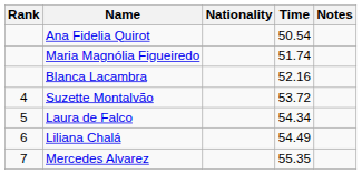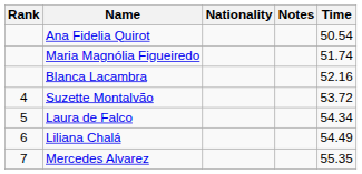 <table class="wikitable sortable" style="text-align:center">
 <tr>
 <th>Rank</th>
 <th>Name</th>
 <th>Nationality</th>
+<th>Notes</th>
 <th>Time</th>
-<th>Notes</th>
 </tr>
 <tr>
 <td align=center></td>
 <td align=left><a href='#'>Ana Fidelia Quirot</a></td>
 <td align=left></td>
+<td></td>
 <td>50.54</td>
-<td></td>
 </tr>
 <tr>
 <td align=center></td>
 <td align=left><a href='#'>Maria Magnólia Figueiredo</a></td>
 <td align=left></td>
+<td></td>
 <td>51.74</td>
-<td></td>
 </tr>
 <tr>
 <td align=center></td>
 <td align=left><a href='#'>Blanca Lacambra</a></td>
 <td align=left></td>
+<td></td>
 <td>52.16</td>
-<td></td>
 </tr>
 <tr>
 <td align=center>4</td>
 <td align=left><a href='#'>Suzette Montalvão</a></td>
 <td align=left></td>
+<td></td>
 <td>53.72</td>
-<td></td>
 </tr>
 <tr>
 <td align=center>5</td>
 <td align=left><a href='#'>Laura de Falco</a></td>
 <td align=left></td>
+<td></td>
 <td>54.34</td>
-<td></td>
 </tr>
 <tr>
 <td align=center>6</td>
 <td align=left><a href='#'>Liliana Chalá</a></td>
 <td align=left></td>
+<td></td>
 <td>54.49</td>
-<td></td>
 </tr>
 <tr>
 <td align=center>7</td>
 <td align=left><a href='#'>Mercedes Alvarez</a></td>
 <td align=left></td>
+<td></td>
 <td>55.35</td>
-<td></td>
 </tr>
 </table>
